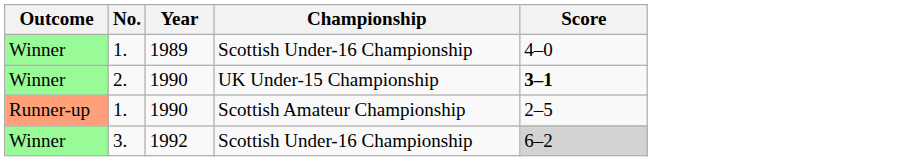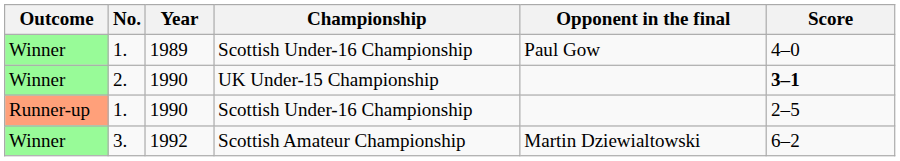 <table class="sortable wikitable">
 <tr>
 <th width="80">Outcome</th>
 <th width="20">No.</th>
 <th width="50">Year</th>
 <th width="250">Championship</th>
+<th width="200">Opponent in the final</th>
 <th width="100">Score</th>
 </tr>
 <tr>
 <td style="background:#98FB98">Winner</td>
 <td>1.</td>
 <td>1989</td>
 <td>Scottish Under-16 Championship</td>
+<td> Paul Gow</td>
 <td>4–0</td>
 </tr>
 <tr>
 <td style="background:#98FB98">Winner</td>
 <td>2.</td>
 <td>1990</td>
 <td>UK Under-15 Championship</td>
+<td> </td>
 <td><strong>3–1</strong></td>
 </tr>
 <tr>
 <td style="background:#ffa07a;">Runner-up</td>
 <td>1.</td>
 <td>1990</td>
-<td>Scottish Amateur Championship</td>
+<td>Scottish Under-16 Championship</td>
+<td> </td>
 <td>2–5</td>
 </tr>
 <tr>
 <td style="background:#98FB98">Winner</td>
 <td>3.</td>
 <td>1992</td>
-<td>Scottish Under-16 Championship</td>
-<td style="background: lightgrey;">6–2</td>
+<td>Scottish Amateur Championship</td>
+<td> Martin Dziewialtowski</td>
+<td>6–2</td>
 </tr>
 </table>
